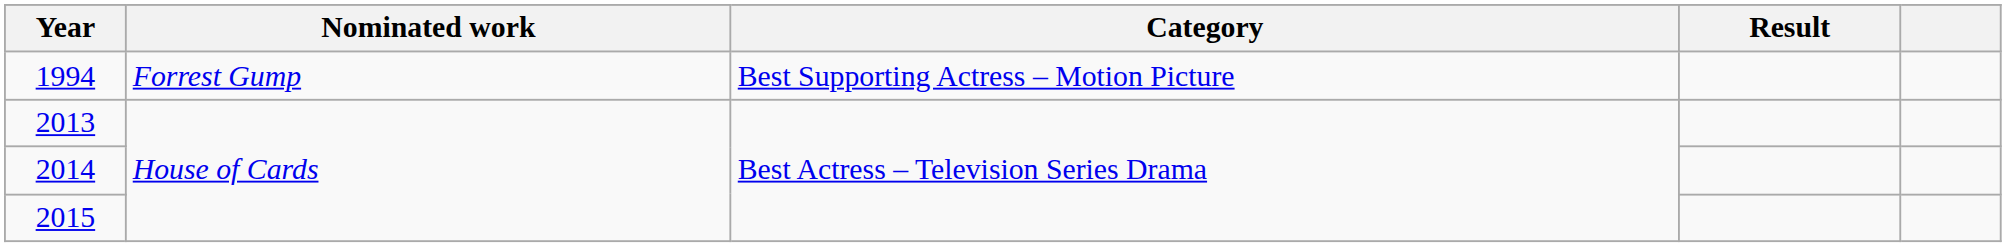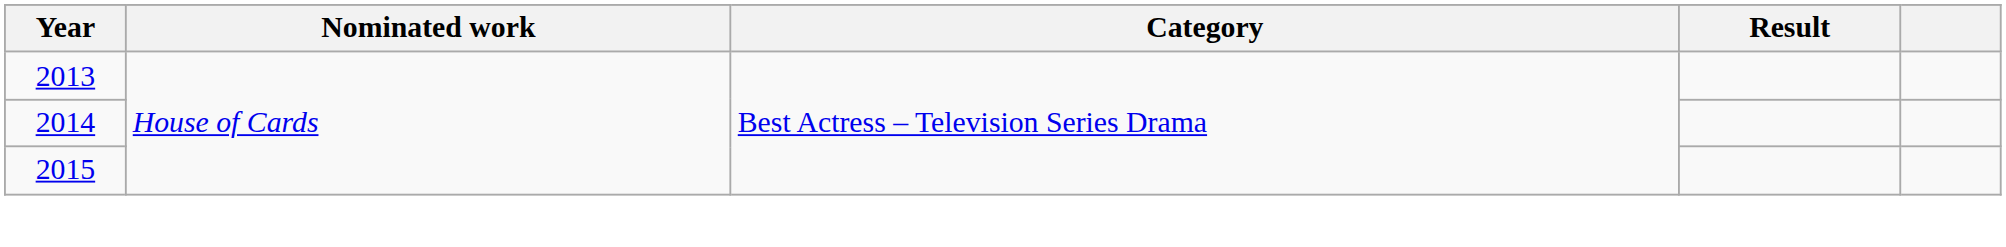 <table class="wikitable plainrowheaders" style="width:85%;">
 <tr>
 <th width="6%" scope="col">Year</th>
 <th width="30%" scope="col">Nominated work</th>
 <th width="47%" scope="col">Category</th>
 <th width="11%" scope="col">Result</th>
 <th width="5%" scope="col" class="unsortable"></th>
-</tr>
-<tr>
-<td style="text-align:center;"><a href='#'>1994</a></td>
-<td><em><a href='#'>Forrest Gump</a></em></td>
-<td><a href='#'>Best Supporting Actress – Motion Picture</a></td>
-<td></td>
-<td></td>
 </tr>
 <tr>
 <td style="text-align:center;"><a href='#'>2013</a></td>
 <td rowspan="3"><em><a href='#'>House of Cards</a></em></td>
 <td rowspan="3"><a href='#'>Best Actress – Television Series Drama</a></td>
 <td></td>
 <td></td>
 </tr>
 <tr>
 <td style="text-align:center;"><a href='#'>2014</a></td>
 <td></td>
 <td></td>
 </tr>
 <tr>
 <td style="text-align:center;"><a href='#'>2015</a></td>
 <td></td>
 <td></td>
 </tr>
 </table>
